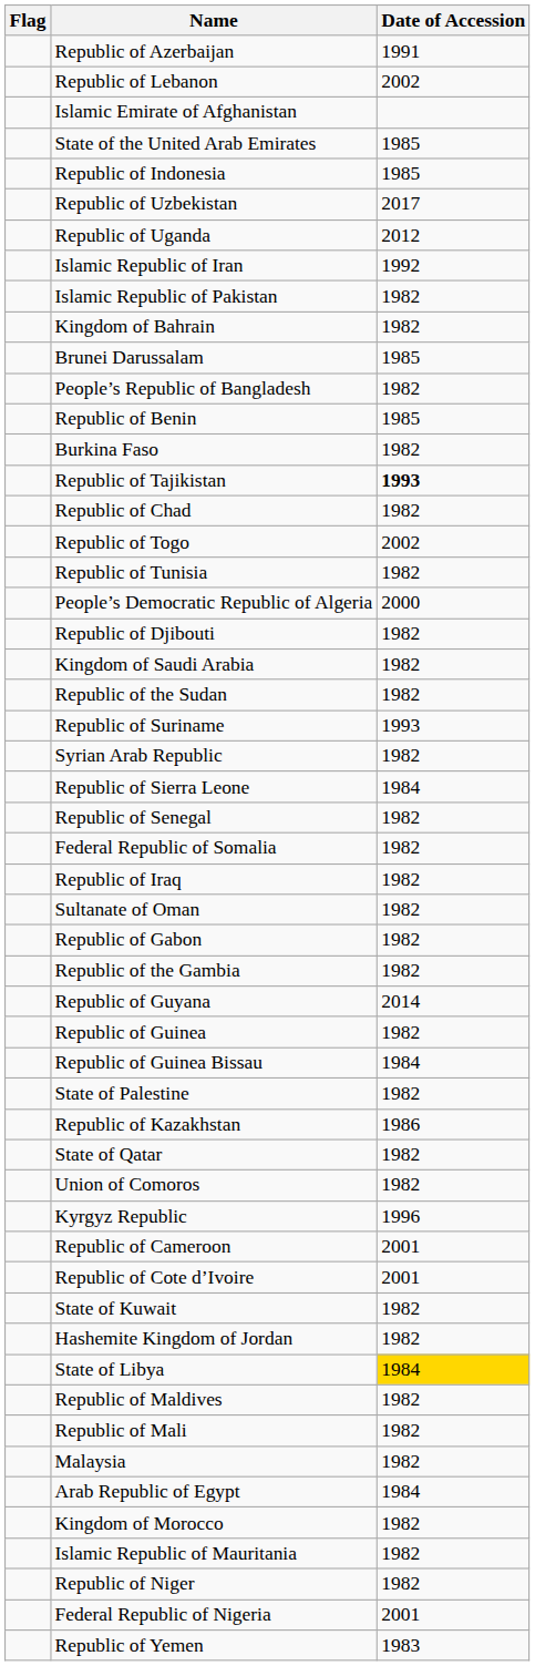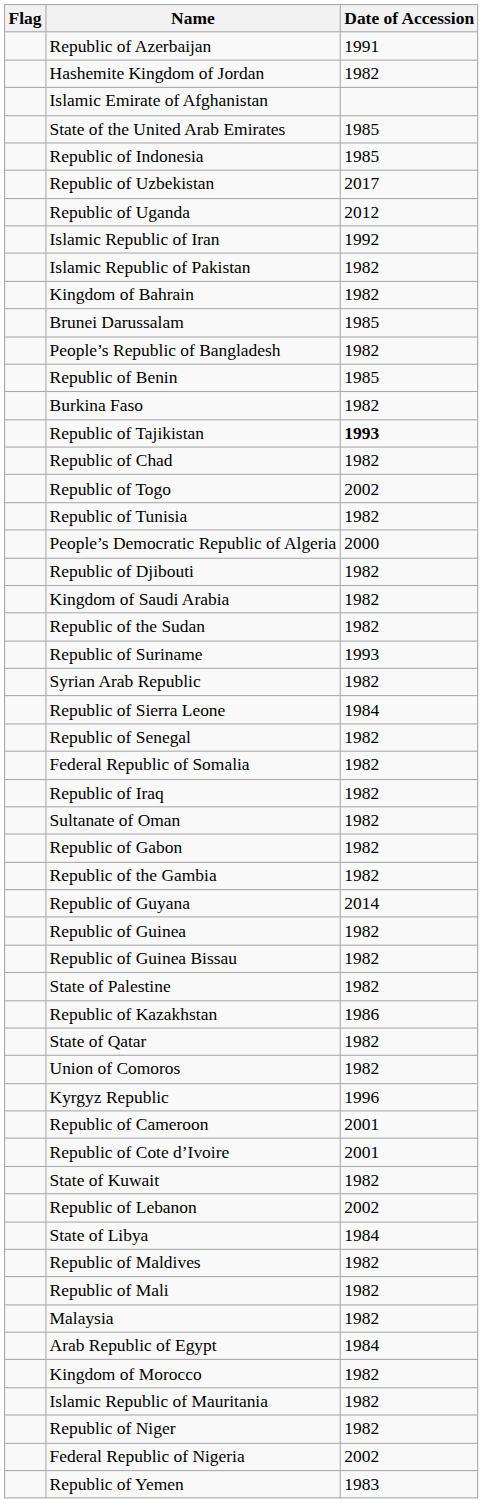 <table class="wikitable sortable">
 <tr>
 <th>Flag</th>
 <th>Name</th>
 <th>Date of Accession</th>
 </tr>
 <tr>
 <td></td>
 <td>Republic of Azerbaijan</td>
 <td>1991</td>
 </tr>
 <tr>
 <td></td>
-<td>Republic of Lebanon</td>
-<td>2002</td>
+<td>Hashemite Kingdom of Jordan</td>
+<td>1982</td>
 </tr>
 <tr>
 <td></td>
 <td>Islamic Emirate of Afghanistan</td>
 <td></td>
 </tr>
 <tr>
 <td></td>
 <td>State of the United Arab Emirates</td>
 <td>1985</td>
 </tr>
 <tr>
 <td></td>
 <td>Republic of Indonesia</td>
 <td>1985</td>
 </tr>
 <tr>
 <td></td>
 <td>Republic of Uzbekistan</td>
 <td>2017</td>
 </tr>
 <tr>
 <td></td>
 <td>Republic of Uganda</td>
 <td>2012</td>
 </tr>
 <tr>
 <td></td>
 <td>Islamic Republic of Iran</td>
 <td>1992</td>
 </tr>
 <tr>
 <td></td>
 <td>Islamic Republic of Pakistan</td>
 <td>1982</td>
 </tr>
 <tr>
 <td></td>
 <td>Kingdom of Bahrain</td>
 <td>1982</td>
 </tr>
 <tr>
 <td></td>
 <td>Brunei Darussalam</td>
 <td>1985</td>
 </tr>
 <tr>
 <td></td>
 <td>People’s Republic of Bangladesh</td>
 <td>1982</td>
 </tr>
 <tr>
 <td></td>
 <td>Republic of Benin</td>
 <td>1985</td>
 </tr>
 <tr>
 <td></td>
 <td>Burkina Faso</td>
 <td>1982</td>
 </tr>
 <tr>
 <td></td>
 <td>Republic of Tajikistan</td>
 <td><strong>1993</strong></td>
 </tr>
 <tr>
 <td></td>
 <td>Republic of Chad</td>
 <td>1982</td>
 </tr>
 <tr>
 <td></td>
 <td>Republic of Togo</td>
 <td>2002</td>
 </tr>
 <tr>
 <td></td>
 <td>Republic of Tunisia</td>
 <td>1982</td>
 </tr>
 <tr>
 <td></td>
 <td>People’s Democratic Republic of Algeria</td>
 <td>2000</td>
 </tr>
 <tr>
 <td></td>
 <td>Republic of Djibouti</td>
 <td>1982</td>
 </tr>
 <tr>
 <td></td>
 <td>Kingdom of Saudi Arabia</td>
 <td>1982</td>
 </tr>
 <tr>
 <td></td>
 <td>Republic of the Sudan</td>
 <td>1982</td>
 </tr>
 <tr>
 <td></td>
 <td>Republic of Suriname</td>
 <td>1993</td>
 </tr>
 <tr>
 <td></td>
 <td>Syrian Arab Republic</td>
 <td>1982</td>
 </tr>
 <tr>
 <td></td>
 <td>Republic of Sierra Leone</td>
 <td>1984</td>
 </tr>
 <tr>
 <td></td>
 <td>Republic of Senegal</td>
 <td>1982</td>
 </tr>
 <tr>
 <td></td>
 <td>Federal Republic of Somalia</td>
 <td>1982</td>
 </tr>
 <tr>
 <td></td>
 <td>Republic of Iraq</td>
 <td>1982</td>
 </tr>
 <tr>
 <td></td>
 <td>Sultanate of Oman</td>
 <td>1982</td>
 </tr>
 <tr>
 <td></td>
 <td>Republic of Gabon</td>
 <td>1982</td>
 </tr>
 <tr>
 <td></td>
 <td>Republic of the Gambia</td>
 <td>1982</td>
 </tr>
 <tr>
 <td></td>
 <td>Republic of Guyana</td>
 <td>2014</td>
 </tr>
 <tr>
 <td></td>
 <td>Republic of Guinea</td>
 <td>1982</td>
 </tr>
 <tr>
 <td></td>
 <td>Republic of Guinea Bissau</td>
-<td>1984</td>
+<td>1982</td>
 </tr>
 <tr>
 <td></td>
 <td>State of Palestine</td>
 <td>1982</td>
 </tr>
 <tr>
 <td></td>
 <td>Republic of Kazakhstan</td>
 <td>1986</td>
 </tr>
 <tr>
 <td></td>
 <td>State of Qatar</td>
 <td>1982</td>
 </tr>
 <tr>
 <td></td>
 <td>Union of Comoros</td>
 <td>1982</td>
 </tr>
 <tr>
 <td></td>
 <td>Kyrgyz Republic</td>
 <td>1996</td>
 </tr>
 <tr>
 <td></td>
 <td>Republic of Cameroon</td>
 <td>2001</td>
 </tr>
 <tr>
 <td></td>
 <td>Republic of Cote d’Ivoire</td>
 <td>2001</td>
 </tr>
 <tr>
 <td></td>
 <td>State of Kuwait</td>
 <td>1982</td>
 </tr>
 <tr>
 <td></td>
-<td>Hashemite Kingdom of Jordan</td>
-<td>1982</td>
+<td>Republic of Lebanon</td>
+<td>2002</td>
 </tr>
 <tr>
 <td></td>
 <td>State of Libya</td>
-<td style="background: gold;">1984</td>
+<td>1984</td>
 </tr>
 <tr>
 <td></td>
 <td>Republic of Maldives</td>
 <td>1982</td>
 </tr>
 <tr>
 <td></td>
 <td>Republic of Mali</td>
 <td>1982</td>
 </tr>
 <tr>
 <td></td>
 <td>Malaysia</td>
 <td>1982</td>
 </tr>
 <tr>
 <td></td>
 <td>Arab Republic of Egypt</td>
 <td>1984</td>
 </tr>
 <tr>
 <td></td>
 <td>Kingdom of Morocco</td>
 <td>1982</td>
 </tr>
 <tr>
 <td></td>
 <td>Islamic Republic of Mauritania</td>
 <td>1982</td>
 </tr>
 <tr>
 <td></td>
 <td>Republic of Niger</td>
 <td>1982</td>
 </tr>
 <tr>
 <td></td>
 <td>Federal Republic of Nigeria</td>
-<td>2001</td>
+<td>2002</td>
 </tr>
 <tr>
 <td></td>
 <td>Republic of Yemen</td>
 <td>1983</td>
 </tr>
 </table>
